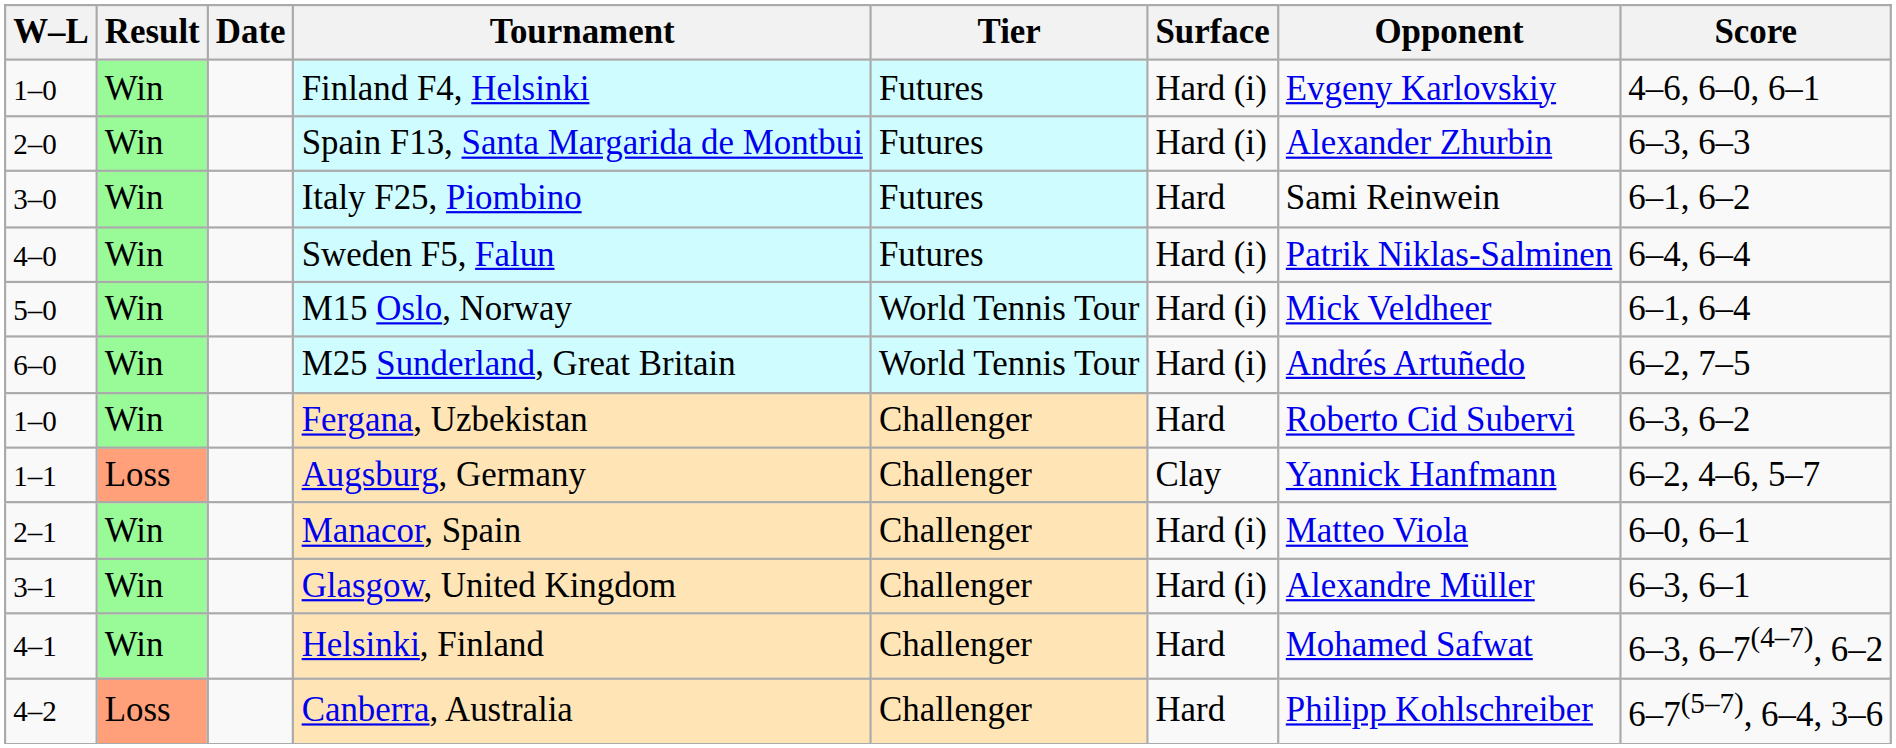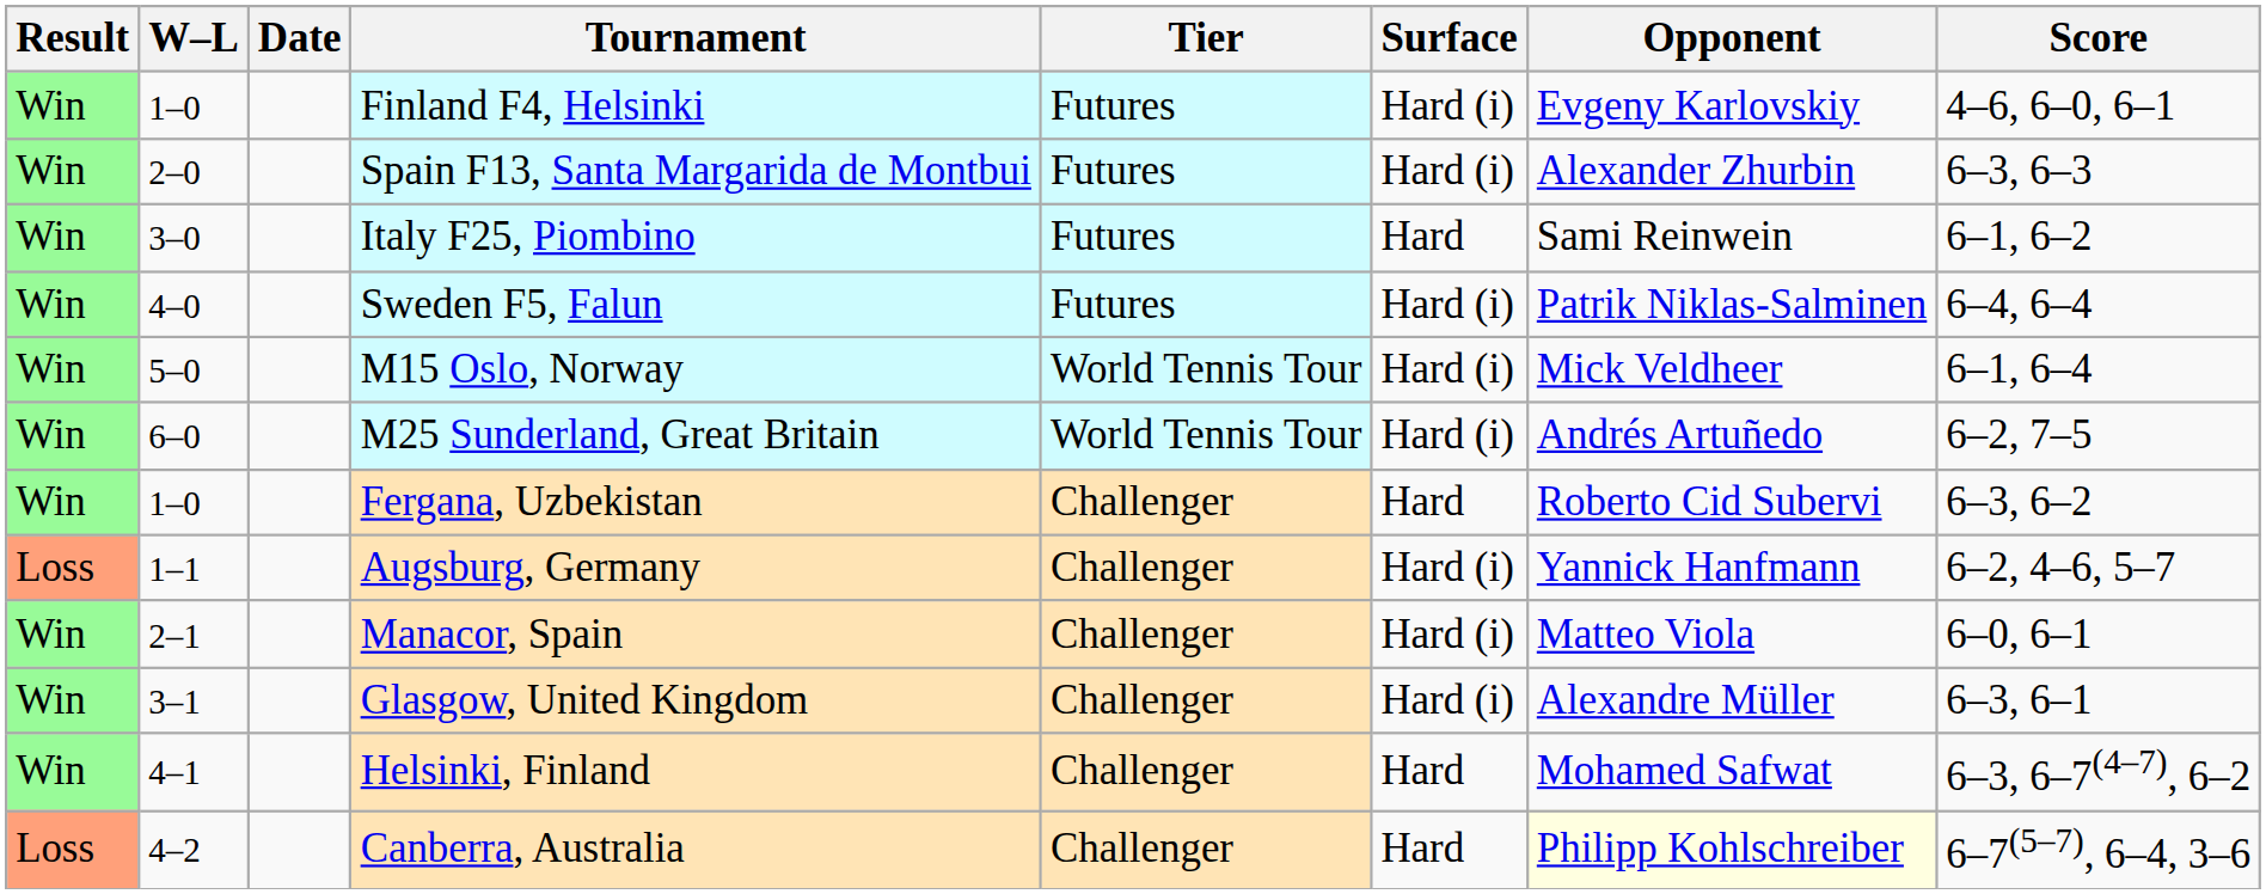 <table class="sortable wikitable">
 <tr>
+<th>Result</th>
 <th class="unsortable">W–L</th>
-<th>Result</th>
 <th>Date</th>
 <th>Tournament</th>
 <th>Tier</th>
 <th>Surface</th>
 <th>Opponent</th>
 <th class="unsortable">Score</th>
 </tr>
 <tr>
+<td bgcolor=98FB98>Win</td>
 <td><small>1–0</small></td>
-<td bgcolor=98FB98>Win</td>
 <td></td>
 <td bgcolor=cffcff>Finland F4, <a href='#'>Helsinki</a></td>
 <td bgcolor=cffcff>Futures</td>
 <td>Hard (i)</td>
 <td> <a href='#'>Evgeny Karlovskiy</a></td>
 <td>4–6, 6–0, 6–1</td>
 </tr>
 <tr>
+<td bgcolor=98FB98>Win</td>
 <td><small>2–0</small></td>
-<td bgcolor=98FB98>Win</td>
 <td></td>
 <td bgcolor=cffcff>Spain F13, <a href='#'>Santa Margarida de Montbui</a></td>
 <td bgcolor=cffcff>Futures</td>
 <td>Hard (i)</td>
 <td> <a href='#'>Alexander Zhurbin</a></td>
 <td>6–3, 6–3</td>
 </tr>
 <tr>
+<td bgcolor=98FB98>Win</td>
 <td><small>3–0</small></td>
-<td bgcolor=98FB98>Win</td>
 <td></td>
 <td bgcolor=cffcff>Italy F25, <a href='#'>Piombino</a></td>
 <td bgcolor=cffcff>Futures</td>
 <td>Hard</td>
 <td> Sami Reinwein</td>
 <td>6–1, 6–2</td>
 </tr>
 <tr>
+<td bgcolor=98FB98>Win</td>
 <td><small>4–0</small></td>
-<td bgcolor=98FB98>Win</td>
 <td></td>
 <td bgcolor=cffcff>Sweden F5, <a href='#'>Falun</a></td>
 <td bgcolor=cffcff>Futures</td>
 <td>Hard (i)</td>
 <td> <a href='#'>Patrik Niklas-Salminen</a></td>
 <td>6–4, 6–4</td>
 </tr>
 <tr>
+<td bgcolor=98FB98>Win</td>
 <td><small>5–0</small></td>
-<td bgcolor=98FB98>Win</td>
 <td></td>
 <td bgcolor=cffcff>M15 <a href='#'>Oslo</a>, Norway</td>
 <td bgcolor=cffcff>World Tennis Tour</td>
 <td>Hard (i)</td>
 <td> <a href='#'>Mick Veldheer</a></td>
 <td>6–1, 6–4</td>
 </tr>
 <tr>
+<td bgcolor=98FB98>Win</td>
 <td><small>6–0</small></td>
-<td bgcolor=98FB98>Win</td>
 <td></td>
 <td bgcolor=cffcff>M25 <a href='#'>Sunderland</a>, Great Britain</td>
 <td bgcolor=cffcff>World Tennis Tour</td>
 <td>Hard (i)</td>
 <td> <a href='#'>Andrés Artuñedo</a></td>
 <td>6–2, 7–5</td>
 </tr>
 <tr>
+<td bgcolor=98FB98>Win</td>
 <td><small>1–0</small></td>
-<td bgcolor=98FB98>Win</td>
 <td><a href='#'></a></td>
 <td style="background:moccasin;"><a href='#'>Fergana</a>, Uzbekistan</td>
 <td style="background:moccasin;">Challenger</td>
 <td>Hard</td>
 <td> <a href='#'>Roberto Cid Subervi</a></td>
 <td>6–3, 6–2</td>
 </tr>
 <tr>
+<td bgcolor=FFA07A>Loss</td>
 <td><small>1–1</small></td>
-<td bgcolor=FFA07A>Loss</td>
 <td><a href='#'></a></td>
 <td style="background:moccasin;"><a href='#'>Augsburg</a>, Germany</td>
 <td style="background:moccasin;">Challenger</td>
-<td>Clay</td>
+<td>Hard (i)</td>
 <td> <a href='#'>Yannick Hanfmann</a></td>
 <td>6–2, 4–6, 5–7</td>
 </tr>
 <tr>
+<td bgcolor=98FB98>Win</td>
 <td><small>2–1</small></td>
-<td bgcolor=98FB98>Win</td>
 <td><a href='#'></a></td>
 <td style="background:moccasin;"><a href='#'>Manacor</a>, Spain</td>
 <td style="background:moccasin;">Challenger</td>
 <td>Hard (i)</td>
 <td> <a href='#'>Matteo Viola</a></td>
 <td>6–0, 6–1</td>
 </tr>
 <tr>
+<td bgcolor=98FB98>Win</td>
 <td><small>3–1</small></td>
-<td bgcolor=98FB98>Win</td>
 <td><a href='#'></a></td>
 <td style="background:moccasin;"><a href='#'>Glasgow</a>, United Kingdom</td>
 <td style="background:moccasin;">Challenger</td>
 <td>Hard (i)</td>
 <td> <a href='#'>Alexandre Müller</a></td>
 <td>6–3, 6–1</td>
 </tr>
 <tr>
+<td bgcolor=98FB98>Win</td>
 <td><small>4–1</small></td>
-<td bgcolor=98FB98>Win</td>
 <td><a href='#'></a></td>
 <td style="background:moccasin;"><a href='#'>Helsinki</a>, Finland</td>
 <td style="background:moccasin;">Challenger</td>
 <td>Hard</td>
 <td> <a href='#'>Mohamed Safwat</a></td>
 <td>6–3, 6–7<sup>(4–7)</sup>, 6–2</td>
 </tr>
 <tr>
+<td bgcolor=FFA07A>Loss</td>
 <td><small>4–2</small></td>
-<td bgcolor=FFA07A>Loss</td>
 <td><a href='#'></a></td>
 <td style="background:moccasin;"><a href='#'>Canberra</a>, Australia</td>
 <td style="background:moccasin;">Challenger</td>
 <td>Hard</td>
-<td> <a href='#'>Philipp Kohlschreiber</a></td>
+<td style="background: lightyellow;"> <a href='#'>Philipp Kohlschreiber</a></td>
 <td>6–7<sup>(5–7)</sup>, 6–4, 3–6</td>
 </tr>
 </table>
